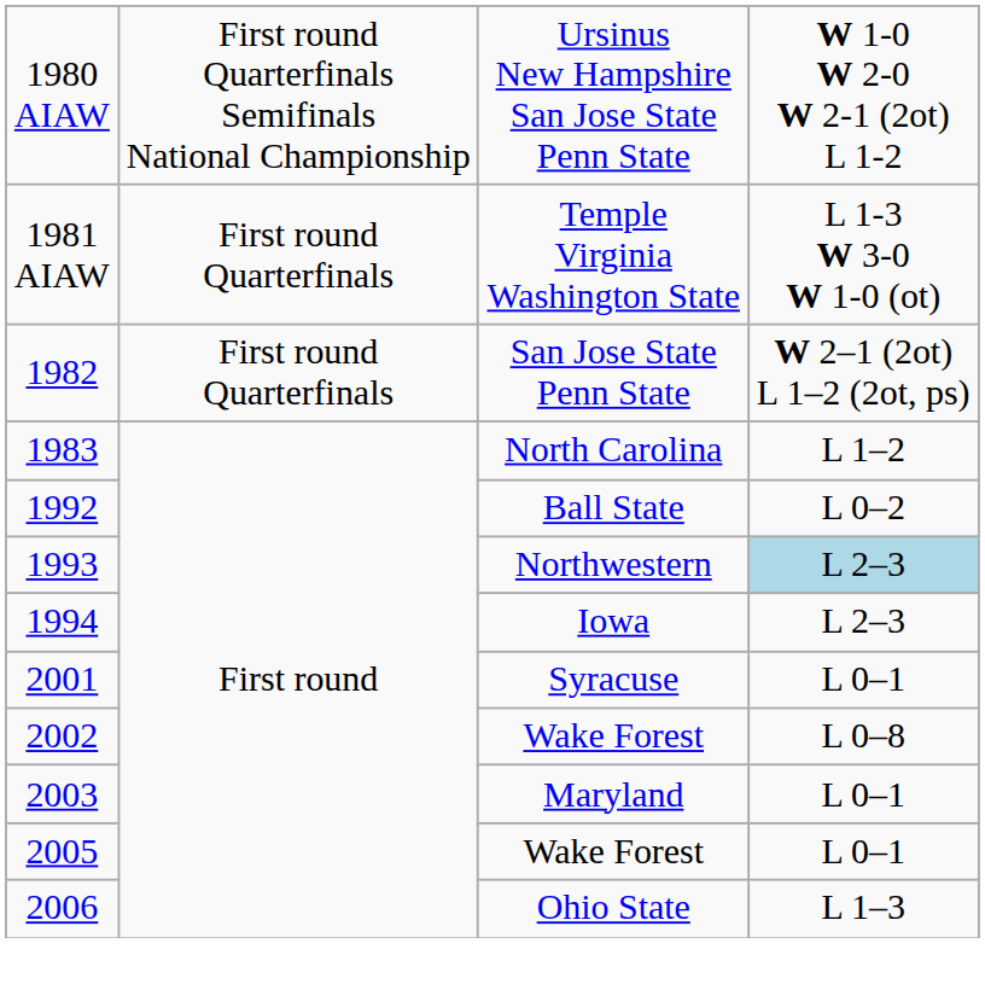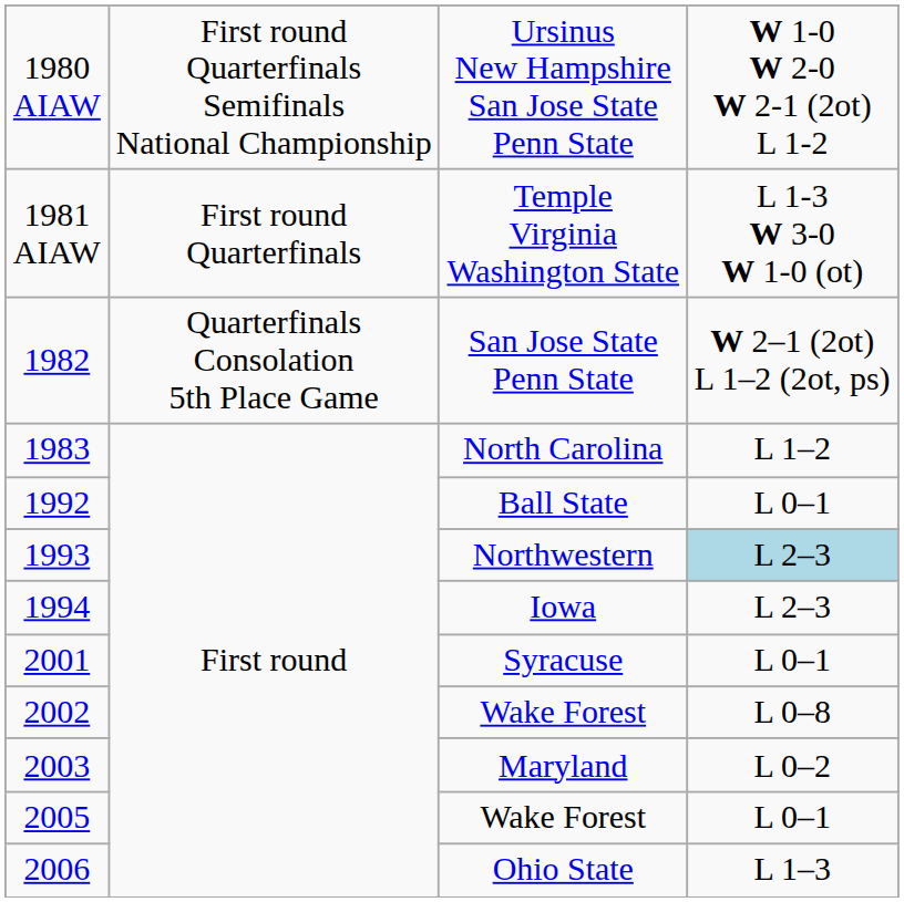 <table class="wikitable">
 <tr align="center">
 <td>1980<br><a href='#'>AIAW</a></td>
 <td>First round<br>Quarterfinals<br>Semifinals<br>National Championship</td>
 <td><a href='#'>Ursinus</a><br><a href='#'>New Hampshire</a><br><a href='#'>San Jose State</a><br><a href='#'>Penn State</a></td>
 <td><strong>W</strong> 1-0<br><strong>W</strong> 2-0<br><strong>W</strong> 2-1 (2ot)<br>L 1-2</td>
 </tr>
 <tr align="center">
 <td>1981<br>AIAW</td>
 <td>First round<br>Quarterfinals</td>
 <td><a href='#'>Temple</a><br><a href='#'>Virginia</a><br><a href='#'>Washington State</a></td>
 <td>L 1-3<br><strong>W</strong> 3-0<br><strong>W</strong> 1-0 (ot)</td>
 </tr>
 <tr align="center">
 <td><a href='#'>1982</a></td>
-<td>First round<br>Quarterfinals</td>
+<td>Quarterfinals<br>Consolation<br>5th Place Game</td>
 <td><a href='#'>San Jose State</a><br><a href='#'>Penn State</a></td>
 <td><strong>W</strong> 2–1 (2ot)<br>L 1–2 (2ot, ps)</td>
 </tr>
 <tr align="center">
 <td><a href='#'>1983</a></td>
 <td rowspan="9">First round</td>
 <td><a href='#'>North Carolina</a></td>
 <td>L 1–2</td>
 </tr>
 <tr align="center">
 <td><a href='#'>1992</a></td>
 <td><a href='#'>Ball State</a></td>
-<td>L 0–2</td>
+<td>L 0–1</td>
 </tr>
 <tr align="center">
 <td><a href='#'>1993</a></td>
 <td><a href='#'>Northwestern</a></td>
 <td style="background: lightblue;">L 2–3</td>
 </tr>
 <tr align="center">
 <td><a href='#'>1994</a></td>
 <td><a href='#'>Iowa</a></td>
 <td>L 2–3</td>
 </tr>
 <tr align="center">
 <td><a href='#'>2001</a></td>
 <td><a href='#'>Syracuse</a></td>
 <td>L 0–1</td>
 </tr>
 <tr align="center">
 <td><a href='#'>2002</a></td>
 <td><a href='#'>Wake Forest</a></td>
 <td>L 0–8</td>
 </tr>
 <tr align="center">
 <td><a href='#'>2003</a></td>
 <td><a href='#'>Maryland</a></td>
-<td>L 0–1</td>
+<td>L 0–2</td>
 </tr>
 <tr align="center">
 <td><a href='#'>2005</a></td>
 <td>Wake Forest</td>
 <td>L 0–1</td>
 </tr>
 <tr align="center">
 <td><a href='#'>2006</a></td>
 <td><a href='#'>Ohio State</a></td>
 <td>L 1–3</td>
 </tr>
 </table>
